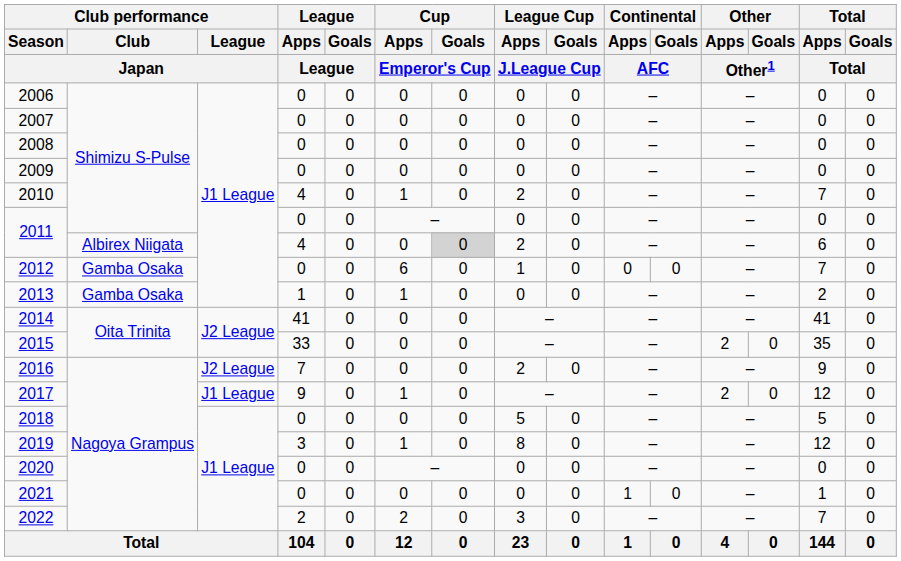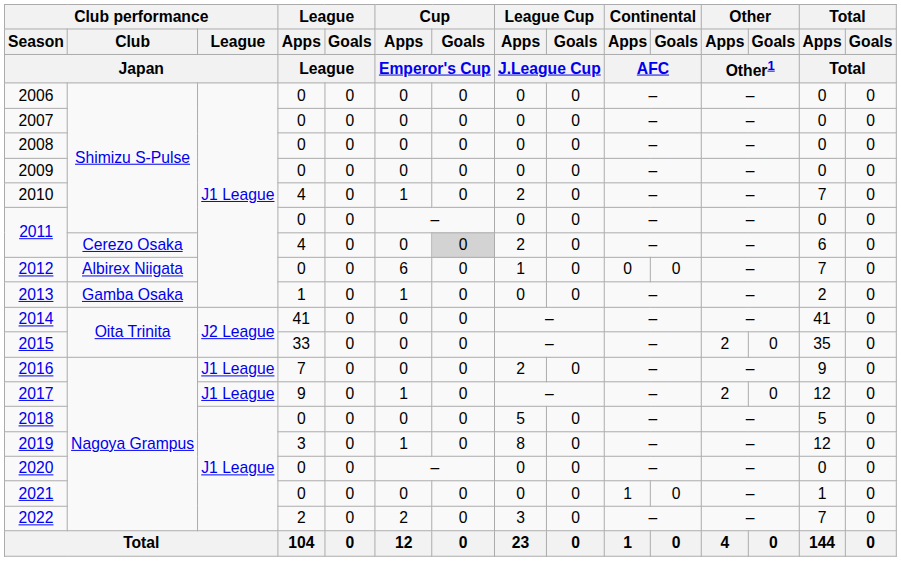 <table class="wikitable" style="text-align:center;">
 <tr>
 <th colspan=3>Club performance</th>
 <th colspan=2>League</th>
 <th colspan=2>Cup</th>
 <th colspan=2>League Cup</th>
 <th colspan="2">Continental</th>
 <th colspan=2>Other</th>
 <th colspan=2>Total</th>
 </tr>
 <tr>
 <th>Season</th>
 <th>Club</th>
 <th>League</th>
 <th>Apps</th>
 <th>Goals</th>
 <th>Apps</th>
 <th>Goals</th>
 <th>Apps</th>
 <th>Goals</th>
 <th>Apps</th>
 <th>Goals</th>
 <th>Apps</th>
 <th>Goals</th>
 <th>Apps</th>
 <th>Goals</th>
 </tr>
 <tr>
 <th colspan=3>Japan</th>
 <th colspan=2>League</th>
 <th colspan=2><a href='#'>Emperor's Cup</a></th>
 <th colspan=2><a href='#'>J.League Cup</a></th>
 <th colspan="2"><a href='#'>AFC</a></th>
 <th colspan="2">Other<sup><a href='#'>1</a></sup></th>
 <th colspan=2>Total</th>
 </tr>
 <tr>
 <td>2006</td>
 <td rowspan="6"><a href='#'>Shimizu S-Pulse</a></td>
 <td rowspan="9"><a href='#'>J1 League</a></td>
 <td>0</td>
 <td>0</td>
 <td>0</td>
 <td>0</td>
 <td>0</td>
 <td>0</td>
 <td colspan="2">–</td>
 <td colspan="2">–</td>
 <td>0</td>
 <td>0</td>
 </tr>
 <tr>
 <td>2007</td>
 <td>0</td>
 <td>0</td>
 <td>0</td>
 <td>0</td>
 <td>0</td>
 <td>0</td>
 <td colspan="2">–</td>
 <td colspan="2">–</td>
 <td>0</td>
 <td>0</td>
 </tr>
 <tr>
 <td>2008</td>
 <td>0</td>
 <td>0</td>
 <td>0</td>
 <td>0</td>
 <td>0</td>
 <td>0</td>
 <td colspan="2">–</td>
 <td colspan="2">–</td>
 <td>0</td>
 <td>0</td>
 </tr>
 <tr>
 <td>2009</td>
 <td>0</td>
 <td>0</td>
 <td>0</td>
 <td>0</td>
 <td>0</td>
 <td>0</td>
 <td colspan="2">–</td>
 <td colspan="2">–</td>
 <td>0</td>
 <td>0</td>
 </tr>
 <tr>
 <td>2010</td>
 <td>4</td>
 <td>0</td>
 <td>1</td>
 <td>0</td>
 <td>2</td>
 <td>0</td>
 <td colspan="2">–</td>
 <td colspan="2">–</td>
 <td>7</td>
 <td>0</td>
 </tr>
 <tr>
 <td rowspan="2"><a href='#'>2011</a></td>
 <td>0</td>
 <td>0</td>
 <td colspan="2">–</td>
 <td>0</td>
 <td>0</td>
 <td colspan="2">–</td>
 <td colspan="2">–</td>
 <td>0</td>
 <td>0</td>
 </tr>
 <tr>
-<td><a href='#'>Albirex Niigata</a></td>
+<td><a href='#'>Cerezo Osaka</a></td>
 <td>4</td>
 <td>0</td>
 <td>0</td>
 <td style="background: lightgrey;">0</td>
 <td>2</td>
 <td>0</td>
 <td colspan="2">–</td>
 <td colspan="2">–</td>
 <td>6</td>
 <td>0</td>
 </tr>
 <tr>
 <td><a href='#'>2012</a></td>
-<td><a href='#'>Gamba Osaka</a></td>
+<td><a href='#'>Albirex Niigata</a></td>
 <td>0</td>
 <td>0</td>
 <td>6</td>
 <td>0</td>
 <td>1</td>
 <td>0</td>
 <td>0</td>
 <td>0</td>
 <td colspan="2">–</td>
 <td>7</td>
 <td>0</td>
 </tr>
 <tr>
 <td><a href='#'>2013</a></td>
 <td><a href='#'>Gamba Osaka</a></td>
 <td>1</td>
 <td>0</td>
 <td>1</td>
 <td>0</td>
 <td>0</td>
 <td>0</td>
 <td colspan="2">–</td>
 <td colspan="2">–</td>
 <td>2</td>
 <td>0</td>
 </tr>
 <tr>
 <td><a href='#'>2014</a></td>
 <td rowspan="2"><a href='#'>Oita Trinita</a></td>
 <td rowspan="2"><a href='#'>J2 League</a></td>
 <td>41</td>
 <td>0</td>
 <td>0</td>
 <td>0</td>
 <td colspan="2">–</td>
 <td colspan="2">–</td>
 <td colspan="2">–</td>
 <td>41</td>
 <td>0</td>
 </tr>
 <tr>
 <td><a href='#'>2015</a></td>
 <td>33</td>
 <td>0</td>
 <td>0</td>
 <td>0</td>
 <td colspan="2">–</td>
 <td colspan="2">–</td>
 <td>2</td>
 <td>0</td>
 <td>35</td>
 <td>0</td>
 </tr>
 <tr>
 <td><a href='#'>2016</a></td>
 <td rowspan="7"><a href='#'>Nagoya Grampus</a></td>
-<td><a href='#'>J2 League</a></td>
+<td><a href='#'>J1 League</a></td>
 <td>7</td>
 <td>0</td>
 <td>0</td>
 <td>0</td>
 <td>2</td>
 <td>0</td>
 <td colspan="2">–</td>
 <td colspan="2">–</td>
 <td>9</td>
 <td>0</td>
 </tr>
 <tr>
 <td><a href='#'>2017</a></td>
 <td><a href='#'>J1 League</a></td>
 <td>9</td>
 <td>0</td>
 <td>1</td>
 <td>0</td>
 <td colspan="2">–</td>
 <td colspan="2">–</td>
 <td>2</td>
 <td>0</td>
 <td>12</td>
 <td>0</td>
 </tr>
 <tr>
 <td><a href='#'>2018</a></td>
 <td rowspan="5"><a href='#'>J1 League</a></td>
 <td>0</td>
 <td>0</td>
 <td>0</td>
 <td>0</td>
 <td>5</td>
 <td>0</td>
 <td colspan="2">–</td>
 <td colspan="2">–</td>
 <td>5</td>
 <td>0</td>
 </tr>
 <tr>
 <td><a href='#'>2019</a></td>
 <td>3</td>
 <td>0</td>
 <td>1</td>
 <td>0</td>
 <td>8</td>
 <td>0</td>
 <td colspan="2">–</td>
 <td colspan="2">–</td>
 <td>12</td>
 <td>0</td>
 </tr>
 <tr>
 <td><a href='#'>2020</a></td>
 <td>0</td>
 <td>0</td>
 <td colspan="2">–</td>
 <td>0</td>
 <td>0</td>
 <td colspan="2">–</td>
 <td colspan="2">–</td>
 <td>0</td>
 <td>0</td>
 </tr>
 <tr>
 <td><a href='#'>2021</a></td>
 <td>0</td>
 <td>0</td>
 <td>0</td>
 <td>0</td>
 <td>0</td>
 <td>0</td>
 <td>1</td>
 <td>0</td>
 <td colspan="2">–</td>
 <td>1</td>
 <td>0</td>
 </tr>
 <tr>
 <td><a href='#'>2022</a></td>
 <td>2</td>
 <td>0</td>
 <td>2</td>
 <td>0</td>
 <td>3</td>
 <td>0</td>
 <td colspan="2">–</td>
 <td colspan="2">–</td>
 <td>7</td>
 <td>0</td>
 </tr>
 <tr>
 <th colspan="3">Total</th>
 <th>104</th>
 <th>0</th>
 <th>12</th>
 <th>0</th>
 <th>23</th>
 <th>0</th>
 <th>1</th>
 <th>0</th>
 <th>4</th>
 <th>0</th>
 <th>144</th>
 <th>0</th>
 </tr>
 </table>
